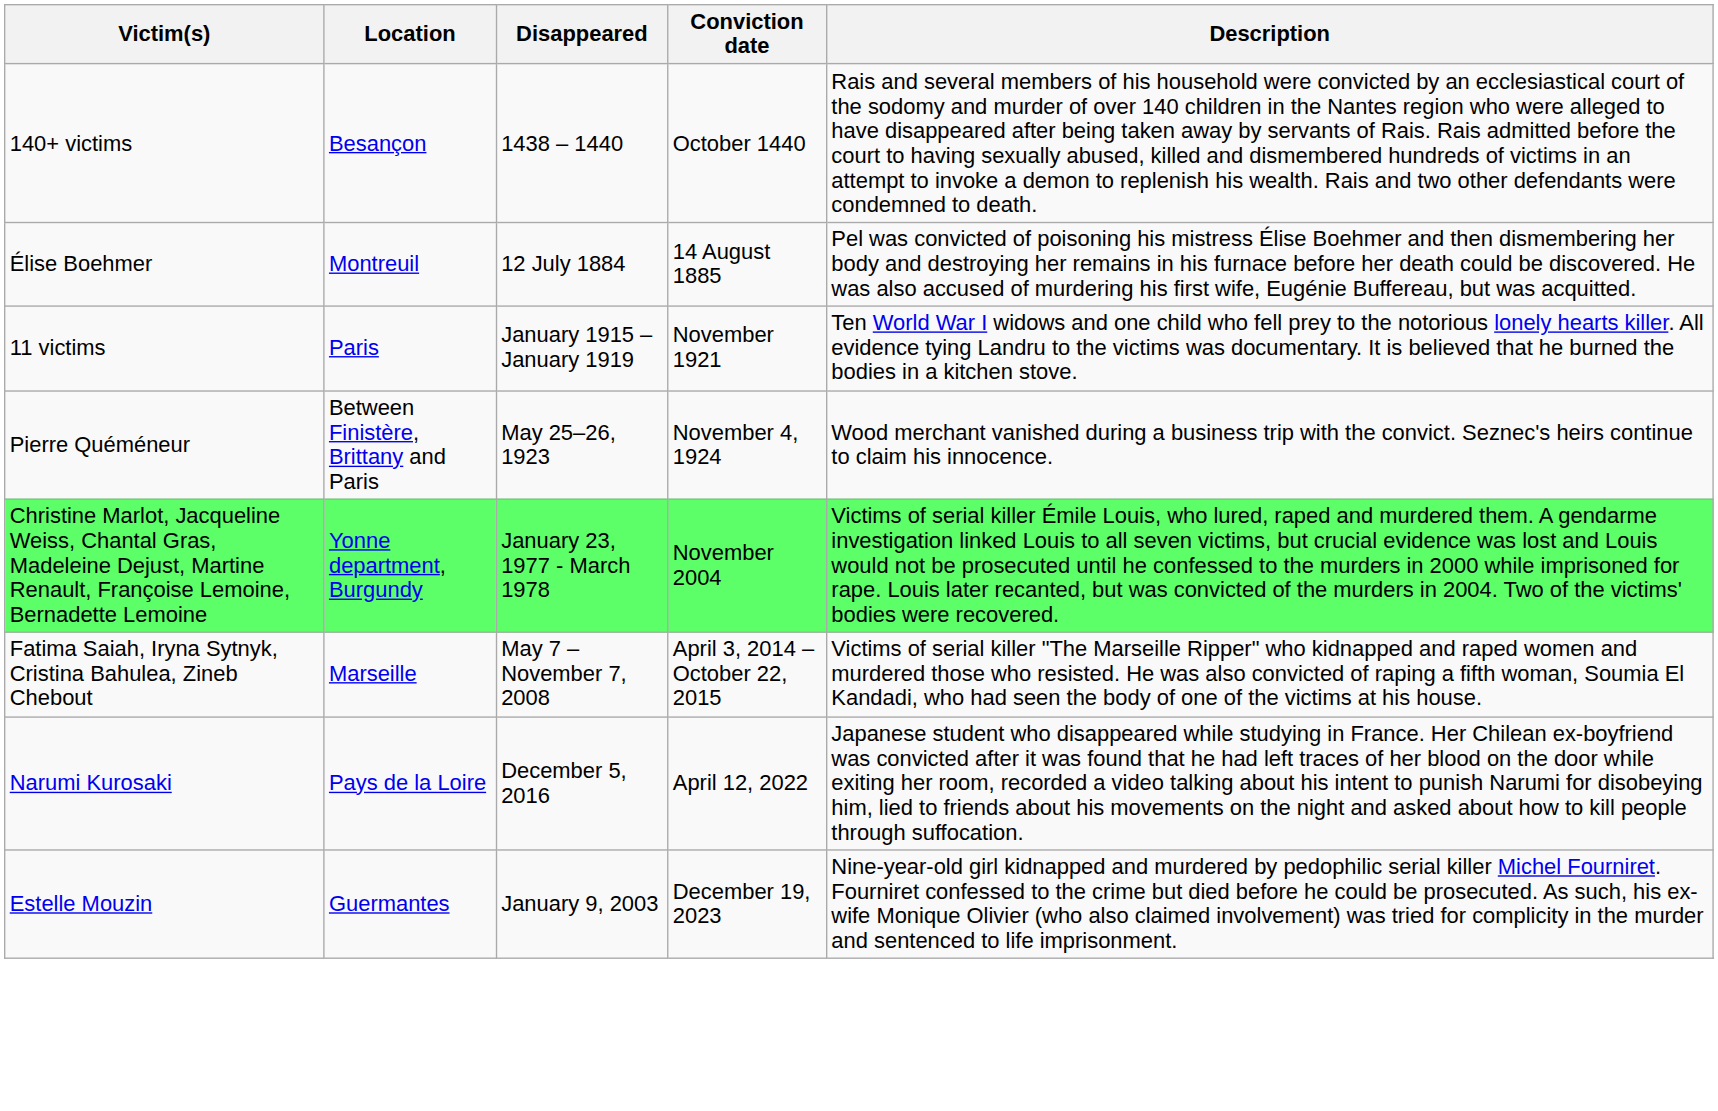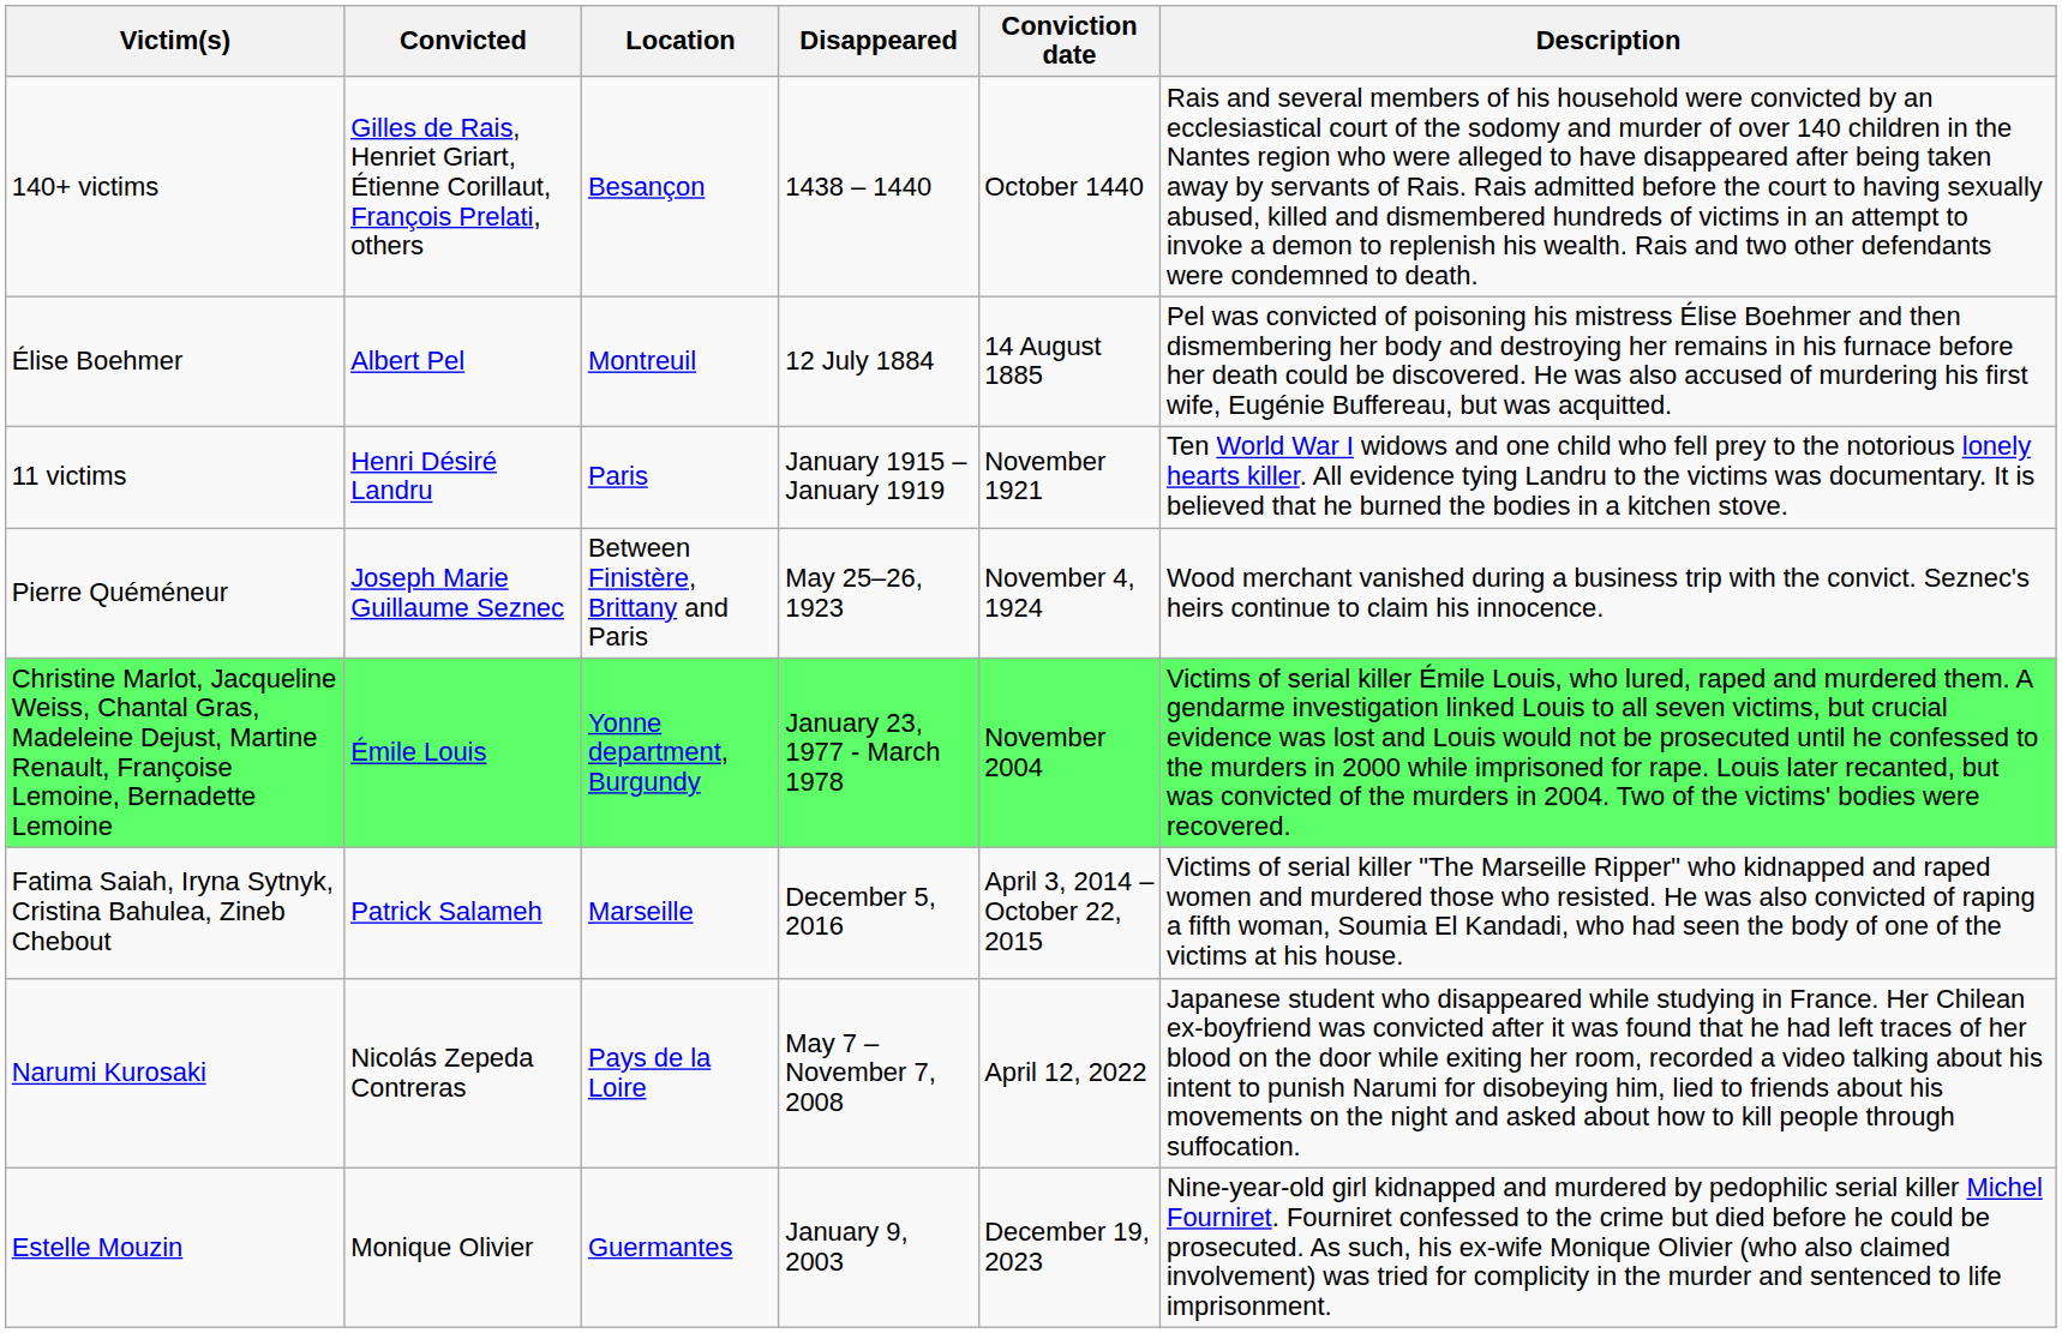 <table class="wikitable sortable">
 <tr>
 <th scope="col">Victim(s)</th>
+<th scope="col">Convicted</th>
 <th scope="col">Location</th>
 <th scope="col">Disappeared</th>
 <th scope="col">Conviction date</th>
 <th scope="col">Description</th>
 </tr>
 <tr>
 <td>140+ victims</td>
+<td><a href='#'>Gilles de Rais</a>, Henriet Griart, Étienne Corillaut, <a href='#'>François Prelati</a>, others</td>
 <td><a href='#'>Besançon</a></td>
 <td>1438 – 1440</td>
 <td>October 1440</td>
 <td>Rais and several members of his household were convicted by an ecclesiastical court of the sodomy and murder of over 140 children in the Nantes region who were alleged to have disappeared after being taken away by servants of Rais. Rais admitted before the court to having sexually abused, killed and dismembered hundreds of victims in an attempt to invoke a demon to replenish his wealth. Rais and two other defendants were condemned to death.</td>
 </tr>
 <tr>
 <td>Élise Boehmer</td>
+<td><a href='#'>Albert Pel</a></td>
 <td><a href='#'>Montreuil</a></td>
 <td>12 July 1884</td>
 <td>14 August 1885</td>
 <td>Pel was convicted of poisoning his mistress Élise Boehmer and then dismembering her body and destroying her remains in his furnace before her death could be discovered. He was also accused of murdering his first wife, Eugénie Buffereau, but was acquitted.</td>
 </tr>
 <tr>
 <td>11 victims</td>
+<td><a href='#'>Henri Désiré Landru</a></td>
 <td><a href='#'>Paris</a></td>
 <td>January 1915 – January 1919</td>
 <td>November 1921</td>
 <td>Ten <a href='#'>World War I</a> widows and one child who fell prey to the notorious <a href='#'>lonely hearts killer</a>. All evidence tying Landru to the victims was documentary. It is believed that he burned the bodies in a kitchen stove.</td>
 </tr>
 <tr>
 <td>Pierre Quéméneur</td>
+<td><a href='#'>Joseph Marie Guillaume Seznec</a></td>
 <td>Between <a href='#'>Finistère</a>, <a href='#'>Brittany</a> and Paris</td>
 <td>May 25–26, 1923</td>
 <td>November 4, 1924</td>
 <td>Wood merchant vanished during a business trip with the convict. Seznec's heirs continue to claim his innocence.</td>
 </tr>
 <tr style="background:#5CFF67;">
 <td>Christine Marlot, Jacqueline Weiss, Chantal Gras, Madeleine Dejust, Martine Renault, Françoise Lemoine, Bernadette Lemoine</td>
+<td><a href='#'>Émile Louis</a></td>
 <td><a href='#'>Yonne</a> <a href='#'>department</a>, <a href='#'>Burgundy</a></td>
 <td>January 23, 1977 - March 1978</td>
 <td>November 2004</td>
 <td>Victims of serial killer Émile Louis, who lured, raped and murdered them. A gendarme investigation linked Louis to all seven victims, but crucial evidence was lost and Louis would not be prosecuted until he confessed to the murders in 2000 while imprisoned for rape. Louis later recanted, but was convicted of the murders in 2004. Two of the victims' bodies were recovered.</td>
 </tr>
 <tr>
 <td>Fatima Saiah, Iryna Sytnyk, Cristina Bahulea, Zineb Chebout</td>
+<td><a href='#'>Patrick Salameh</a></td>
 <td><a href='#'>Marseille</a></td>
-<td>May 7 – November 7, 2008</td>
+<td>December 5, 2016</td>
 <td>April 3, 2014 – October 22, 2015</td>
 <td>Victims of serial killer "The Marseille Ripper" who kidnapped and raped women and murdered those who resisted. He was also convicted of raping a fifth woman, Soumia El Kandadi, who had seen the body of one of the victims at his house.</td>
 </tr>
 <tr>
 <td><a href='#'>Narumi Kurosaki</a></td>
+<td>Nicolás Zepeda Contreras</td>
 <td><a href='#'>Pays de la Loire</a></td>
-<td>December 5, 2016</td>
+<td>May 7 – November 7, 2008</td>
 <td>April 12, 2022</td>
 <td>Japanese student who disappeared while studying in France. Her Chilean ex-boyfriend was convicted after it was found that he had left traces of her blood on the door while exiting her room, recorded a video talking about his intent to punish Narumi for disobeying him, lied to friends about his movements on the night and asked about how to kill people through suffocation.</td>
 </tr>
 <tr>
 <td><a href='#'>Estelle Mouzin</a></td>
+<td>Monique Olivier</td>
 <td><a href='#'>Guermantes</a></td>
 <td>January 9, 2003</td>
 <td>December 19, 2023</td>
 <td>Nine-year-old girl kidnapped and murdered by pedophilic serial killer <a href='#'>Michel Fourniret</a>. Fourniret confessed to the crime but died before he could be prosecuted. As such, his ex-wife Monique Olivier (who also claimed involvement) was tried for complicity in the murder and sentenced to life imprisonment.</td>
 </tr>
 </table>
